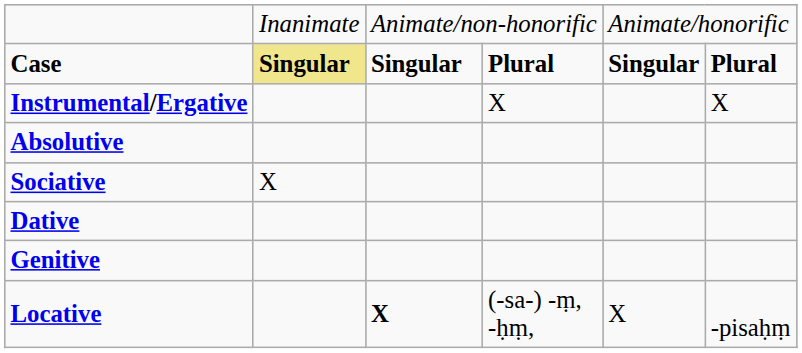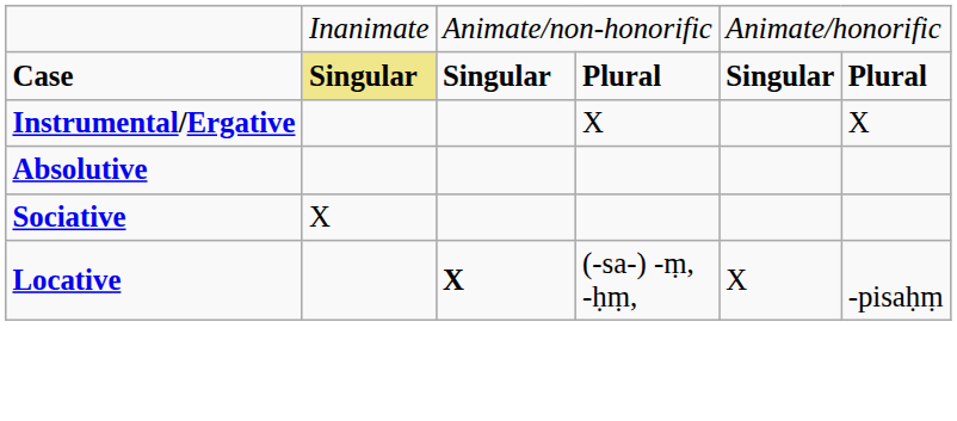 <table class="wikitable">
 <tr>
 <td></td>
 <td><em>Inanimate</em></td>
 <td colspan="2"><em>Animate/non-honorific</em></td>
 <td colspan="2"><em>Animate/honorific</em></td>
 </tr>
 <tr>
 <td><strong>Case</strong></td>
 <td style="background: khaki;"><strong>Singular</strong></td>
 <td><strong>Singular</strong></td>
 <td><strong>Plural</strong></td>
 <td><strong>Singular</strong></td>
 <td><strong>Plural</strong></td>
 </tr>
 <tr>
 <td><strong><a href='#'>Instrumental</a>/<a href='#'>Ergative</a></strong></td>
 <td></td>
 <td></td>
 <td>X</td>
 <td></td>
 <td>X</td>
 </tr>
 <tr>
 <td><strong><a href='#'>Absolutive</a></strong></td>
 <td></td>
 <td></td>
 <td></td>
 <td></td>
 <td></td>
 </tr>
 <tr>
 <td><strong><a href='#'>Sociative</a></strong></td>
 <td>X</td>
 <td></td>
 <td></td>
 <td></td>
 <td></td>
 </tr>
 <tr>
-<td><strong><a href='#'>Dative</a></strong></td>
-<td></td>
-<td></td>
-<td></td>
-<td></td>
-<td></td>
-</tr>
-<tr>
-<td><strong><a href='#'>Genitive</a></strong></td>
-<td></td>
-<td></td>
-<td></td>
-<td></td>
-<td></td>
-</tr>
-<tr>
 <td><strong><a href='#'>Locative</a></strong></td>
 <td></td>
 <td><strong>X</strong></td>
 <td>(-sa-) -ṃ,<br>-ḥṃ,</td>
 <td>X</td>
 <td><br>-pisaḥṃ</td>
 </tr>
 </table>
